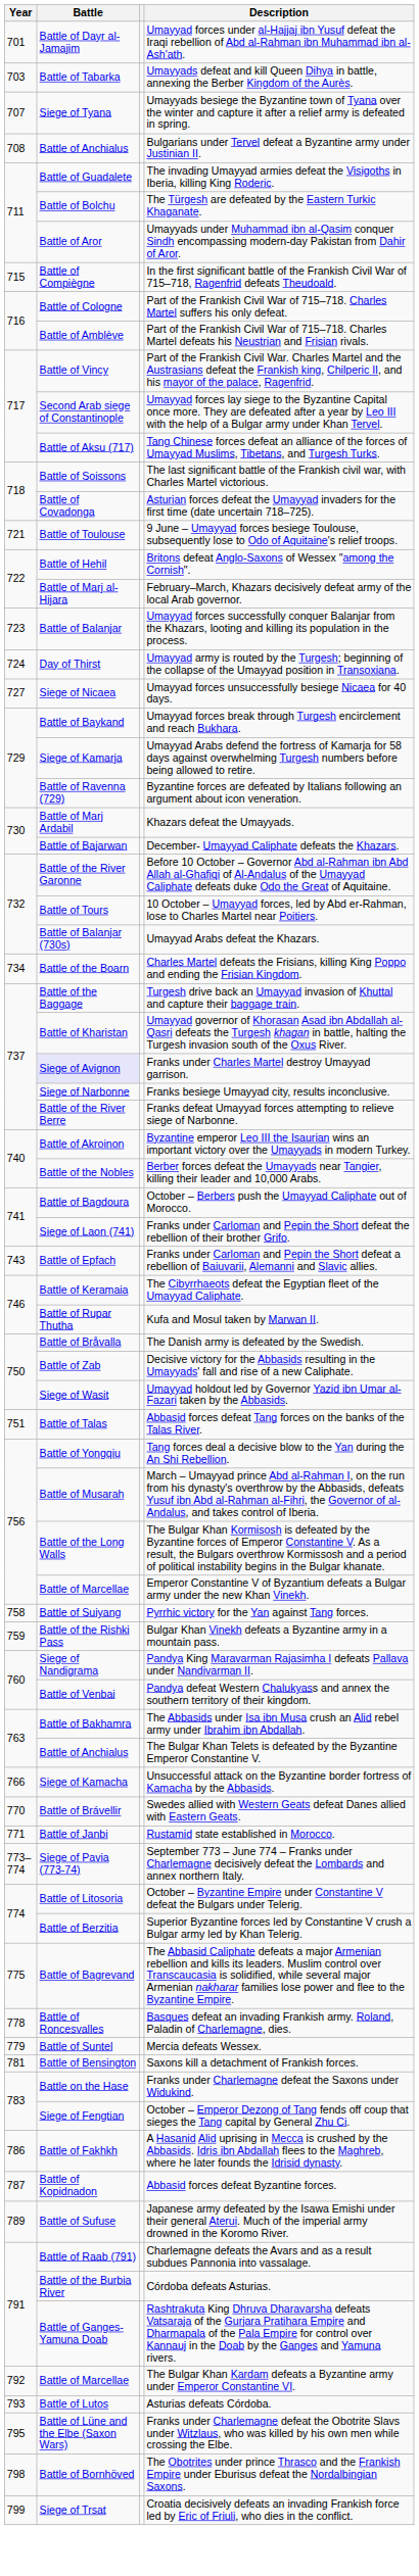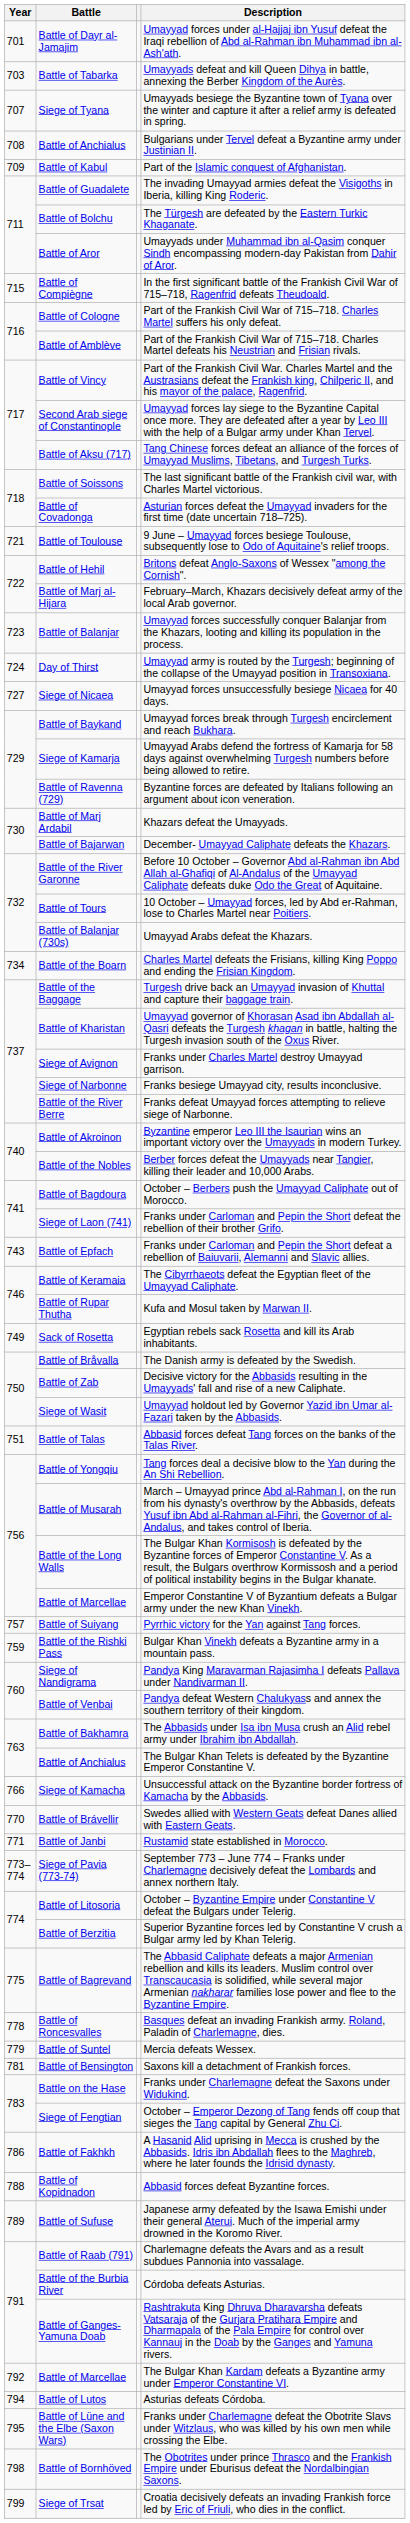 <table class="wikitable sortable">
 <tr>
 <th class="unsortable">Year</th>
 <th class="unsortable">Battle</th>
 <th></th>
 <th class="unsortable">Description</th>
 </tr>
 <tr>
 <td>701</td>
 <td><a href='#'>Battle of Dayr al-Jamajim</a></td>
 <td></td>
 <td><a href='#'>Umayyad</a> forces under <a href='#'>al-Hajjaj ibn Yusuf</a> defeat the Iraqi rebellion of <a href='#'>Abd al-Rahman ibn Muhammad ibn al-Ash'ath</a>.</td>
 </tr>
 <tr>
 <td>703</td>
 <td><a href='#'>Battle of Tabarka</a></td>
 <td></td>
 <td><a href='#'>Umayyads</a> defeat and kill Queen <a href='#'>Dihya</a> in battle, annexing the Berber <a href='#'>Kingdom of the Aurès</a>.</td>
 </tr>
 <tr>
 <td>707</td>
 <td><a href='#'>Siege of Tyana</a></td>
 <td></td>
 <td>Umayyads besiege the Byzantine town of <a href='#'>Tyana</a> over the winter and capture it after a relief army is defeated in spring.</td>
 </tr>
 <tr>
 <td>708</td>
 <td><a href='#'>Battle of Anchialus</a></td>
 <td></td>
 <td>Bulgarians under <a href='#'>Tervel</a> defeat a Byzantine army under <a href='#'>Justinian II</a>.</td>
+</tr>
+<tr>
+<td>709</td>
+<td><a href='#'>Battle of Kabul</a></td>
+<td></td>
+<td>Part of the <a href='#'>Islamic conquest of Afghanistan</a>.</td>
 </tr>
 <tr>
 <td rowspan="3">711</td>
 <td><a href='#'>Battle of Guadalete</a></td>
 <td></td>
 <td>The invading Umayyad armies defeat the <a href='#'>Visigoths</a> in Iberia, killing King <a href='#'>Roderic</a>.</td>
 </tr>
 <tr>
 <td><a href='#'>Battle of Bolchu</a></td>
 <td></td>
 <td>The <a href='#'>Türgesh</a> are defeated by the <a href='#'>Eastern Turkic Khaganate</a>.</td>
 </tr>
 <tr>
 <td><a href='#'>Battle of Aror</a></td>
 <td></td>
 <td>Umayyads under <a href='#'>Muhammad ibn al-Qasim</a> conquer <a href='#'>Sindh</a> encompassing modern-day Pakistan from <a href='#'>Dahir of Aror</a>.</td>
 </tr>
 <tr>
 <td>715</td>
 <td><a href='#'>Battle of Compiègne</a></td>
 <td></td>
 <td>In the first significant battle of the Frankish Civil War of 715–718, <a href='#'>Ragenfrid</a> defeats <a href='#'>Theudoald</a>.</td>
 </tr>
 <tr>
 <td rowspan="2">716</td>
 <td><a href='#'>Battle of Cologne</a></td>
 <td></td>
 <td>Part of the Frankish Civil War of 715–718. <a href='#'>Charles Martel</a> suffers his only defeat.</td>
 </tr>
 <tr>
 <td><a href='#'>Battle of Amblève</a></td>
 <td></td>
 <td>Part of the Frankish Civil War of 715–718. Charles Martel defeats his <a href='#'>Neustrian</a> and <a href='#'>Frisian</a> rivals.</td>
 </tr>
 <tr>
 <td rowspan="3">717</td>
 <td><a href='#'>Battle of Vincy</a></td>
 <td></td>
 <td>Part of the Frankish Civil War. Charles Martel and the <a href='#'>Austrasians</a> defeat the <a href='#'>Frankish king</a>, <a href='#'>Chilperic II</a>, and his <a href='#'>mayor of the palace</a>, <a href='#'>Ragenfrid</a>.</td>
 </tr>
 <tr>
 <td><a href='#'>Second Arab siege of Constantinople</a></td>
 <td></td>
 <td><a href='#'>Umayyad</a> forces lay siege to the Byzantine Capital once more. They are defeated after a year by <a href='#'>Leo III</a> with the help of a Bulgar army under Khan <a href='#'>Tervel</a>.</td>
 </tr>
 <tr>
 <td><a href='#'>Battle of Aksu (717)</a></td>
 <td></td>
 <td><a href='#'>Tang Chinese</a> forces defeat an alliance of the forces of <a href='#'>Umayyad Muslims</a>, <a href='#'>Tibetans</a>, and <a href='#'>Turgesh Turks</a>.</td>
 </tr>
 <tr>
 <td rowspan="2">718</td>
 <td><a href='#'>Battle of Soissons</a></td>
 <td></td>
 <td>The last significant battle of the Frankish civil war, with Charles Martel victorious.</td>
 </tr>
 <tr>
 <td><a href='#'>Battle of Covadonga</a></td>
 <td></td>
 <td><a href='#'>Asturian</a> forces defeat the <a href='#'>Umayyad</a> invaders for the first time (date uncertain 718–725).</td>
 </tr>
 <tr>
 <td>721</td>
 <td><a href='#'>Battle of Toulouse</a></td>
 <td></td>
 <td>9 June – <a href='#'>Umayyad</a> forces besiege Toulouse, subsequently lose to <a href='#'>Odo of Aquitaine</a>'s relief troops.</td>
 </tr>
 <tr>
 <td rowspan="2">722</td>
 <td><a href='#'>Battle of Hehil</a></td>
 <td></td>
 <td><a href='#'>Britons</a> defeat <a href='#'>Anglo-Saxons</a> of Wessex "<a href='#'>among the Cornish</a>".</td>
 </tr>
 <tr>
 <td><a href='#'>Battle of Marj al-Hijara</a></td>
 <td></td>
 <td>February–March, Khazars decisively defeat army of the local Arab governor.</td>
 </tr>
 <tr>
 <td>723</td>
 <td><a href='#'>Battle of Balanjar</a></td>
 <td></td>
 <td><a href='#'>Umayyad</a> forces successfully conquer Balanjar from the Khazars, looting and killing its population in the process.</td>
 </tr>
 <tr>
 <td>724</td>
 <td><a href='#'>Day of Thirst</a></td>
 <td></td>
 <td><a href='#'>Umayyad</a> army is routed by the <a href='#'>Turgesh</a>; beginning of the collapse of the Umayyad position in <a href='#'>Transoxiana</a>.</td>
 </tr>
 <tr>
 <td>727</td>
 <td><a href='#'>Siege of Nicaea</a></td>
 <td></td>
 <td>Umayyad forces unsuccessfully besiege <a href='#'>Nicaea</a> for 40 days.</td>
 </tr>
 <tr>
 <td rowspan="3">729</td>
 <td><a href='#'>Battle of Baykand</a></td>
 <td></td>
 <td>Umayyad forces break through <a href='#'>Turgesh</a> encirclement and reach <a href='#'>Bukhara</a>.</td>
 </tr>
 <tr>
 <td><a href='#'>Siege of Kamarja</a></td>
 <td></td>
 <td>Umayyad Arabs defend the fortress of Kamarja for 58 days against overwhelming <a href='#'>Turgesh</a> numbers before being allowed to retire.</td>
 </tr>
 <tr>
 <td><a href='#'>Battle of Ravenna (729)</a></td>
 <td></td>
 <td>Byzantine forces are defeated by Italians following an argument about icon veneration.</td>
 </tr>
 <tr>
 <td rowspan="2">730</td>
 <td><a href='#'>Battle of Marj Ardabil</a></td>
 <td></td>
 <td>Khazars defeat the Umayyads.</td>
 </tr>
 <tr>
 <td><a href='#'>Battle of Bajarwan</a></td>
 <td></td>
 <td>December- <a href='#'>Umayyad Caliphate</a> defeats the <a href='#'>Khazars</a>.</td>
 </tr>
 <tr>
 <td rowspan="3">732</td>
 <td><a href='#'>Battle of the River Garonne</a></td>
 <td></td>
 <td>Before 10 October – Governor <a href='#'>Abd al-Rahman ibn Abd Allah al-Ghafiqi</a> of <a href='#'>Al-Andalus</a> of the <a href='#'>Umayyad Caliphate</a> defeats duke <a href='#'>Odo the Great</a> of Aquitaine.</td>
 </tr>
 <tr>
 <td><a href='#'>Battle of Tours</a></td>
 <td></td>
 <td>10 October – <a href='#'>Umayyad</a> forces, led by Abd er-Rahman, lose to Charles Martel near <a href='#'>Poitiers</a>.</td>
 </tr>
 <tr>
 <td><a href='#'>Battle of Balanjar (730s)</a></td>
 <td></td>
 <td>Umayyad Arabs defeat the Khazars.</td>
 </tr>
 <tr>
 <td>734</td>
 <td><a href='#'>Battle of the Boarn</a></td>
 <td></td>
 <td><a href='#'>Charles Martel</a> defeats the Frisians, killing King <a href='#'>Poppo</a> and ending the <a href='#'>Frisian Kingdom</a>.</td>
 </tr>
 <tr>
 <td rowspan="5">737</td>
 <td><a href='#'>Battle of the Baggage</a></td>
 <td></td>
 <td><a href='#'>Turgesh</a> drive back an <a href='#'>Umayyad</a> invasion of <a href='#'>Khuttal</a> and capture their <a href='#'>baggage train</a>.</td>
 </tr>
 <tr>
 <td><a href='#'>Battle of Kharistan</a></td>
 <td></td>
 <td><a href='#'>Umayyad</a> governor of <a href='#'>Khorasan</a> <a href='#'>Asad ibn Abdallah al-Qasri</a> defeats the <a href='#'>Turgesh</a> <em><a href='#'>khagan</a></em> in battle, halting the Turgesh invasion south of the <a href='#'>Oxus</a> River.</td>
 </tr>
 <tr>
-<td style="background: lavender;"><a href='#'>Siege of Avignon</a></td>
+<td><a href='#'>Siege of Avignon</a></td>
 <td></td>
 <td>Franks under <a href='#'>Charles Martel</a> destroy Umayyad garrison.</td>
 </tr>
 <tr>
 <td><a href='#'>Siege of Narbonne</a></td>
 <td></td>
 <td>Franks besiege Umayyad city, results inconclusive.</td>
 </tr>
 <tr>
 <td><a href='#'>Battle of the River Berre</a></td>
 <td></td>
 <td>Franks defeat Umayyad forces attempting to relieve siege of Narbonne.</td>
 </tr>
 <tr>
 <td rowspan="2">740</td>
 <td><a href='#'>Battle of Akroinon</a></td>
 <td></td>
 <td><a href='#'>Byzantine</a> emperor <a href='#'>Leo III the Isaurian</a> wins an important victory over the <a href='#'>Umayyads</a> in modern Turkey.</td>
 </tr>
 <tr>
 <td><a href='#'>Battle of the Nobles</a></td>
 <td></td>
 <td><a href='#'>Berber</a> forces defeat the <a href='#'>Umayyads</a> near <a href='#'>Tangier</a>, killing their leader and 10,000 Arabs.</td>
 </tr>
 <tr>
 <td rowspan="2">741</td>
 <td><a href='#'>Battle of Bagdoura</a></td>
 <td></td>
 <td>October – <a href='#'>Berbers</a> push the <a href='#'>Umayyad Caliphate</a> out of Morocco.</td>
 </tr>
 <tr>
 <td><a href='#'>Siege of Laon (741)</a></td>
 <td></td>
 <td>Franks under <a href='#'>Carloman</a> and <a href='#'>Pepin the Short</a> defeat the rebellion of their brother <a href='#'>Grifo</a>.</td>
 </tr>
 <tr>
 <td>743</td>
 <td><a href='#'>Battle of Epfach</a></td>
 <td></td>
 <td>Franks under <a href='#'>Carloman</a> and <a href='#'>Pepin the Short</a> defeat a rebellion of <a href='#'>Baiuvarii</a>, <a href='#'>Alemanni</a> and <a href='#'>Slavic</a> allies.</td>
 </tr>
 <tr>
 <td rowspan="2">746</td>
 <td><a href='#'>Battle of Keramaia</a></td>
 <td></td>
 <td>The <a href='#'>Cibyrrhaeots</a> defeat the Egyptian fleet of the <a href='#'>Umayyad Caliphate</a>.</td>
 </tr>
 <tr>
 <td><a href='#'>Battle of Rupar Thutha</a></td>
 <td></td>
 <td>Kufa and Mosul taken by <a href='#'>Marwan II</a>.</td>
 </tr>
 <tr>
+<td>749</td>
+<td><a href='#'>Sack of Rosetta</a></td>
+<td></td>
+<td>Egyptian rebels sack <a href='#'>Rosetta</a> and kill its Arab inhabitants.</td>
+</tr>
+<tr>
 <td rowspan="3">750</td>
 <td><a href='#'>Battle of Bråvalla</a></td>
 <td></td>
 <td>The Danish army is defeated by the Swedish.</td>
 </tr>
 <tr>
 <td><a href='#'>Battle of Zab</a></td>
 <td></td>
 <td>Decisive victory for the <a href='#'>Abbasids</a> resulting in the <a href='#'>Umayyads</a>' fall and rise of a new Caliphate.</td>
 </tr>
 <tr>
 <td><a href='#'>Siege of Wasit</a></td>
 <td></td>
 <td><a href='#'>Umayyad</a> holdout led by Governor <a href='#'>Yazid ibn Umar al-Fazari</a> taken by the <a href='#'>Abbasids</a>.</td>
 </tr>
 <tr>
 <td>751</td>
 <td><a href='#'>Battle of Talas</a></td>
 <td></td>
 <td><a href='#'>Abbasid</a> forces defeat <a href='#'>Tang</a> forces on the banks of the <a href='#'>Talas River</a>.</td>
 </tr>
 <tr>
 <td rowspan="4">756</td>
 <td><a href='#'>Battle of Yongqiu</a></td>
 <td></td>
 <td><a href='#'>Tang</a> forces deal a decisive blow to the <a href='#'>Yan</a> during the <a href='#'>An Shi Rebellion</a>.</td>
 </tr>
 <tr>
 <td><a href='#'>Battle of Musarah</a></td>
 <td></td>
 <td>March – Umayyad prince <a href='#'>Abd al-Rahman I</a>, on the run from his dynasty's overthrow by the Abbasids, defeats <a href='#'>Yusuf ibn Abd al-Rahman al-Fihri</a>, the <a href='#'>Governor of al-Andalus</a>, and takes control of Iberia.</td>
 </tr>
 <tr>
 <td><a href='#'>Battle of the Long Walls</a></td>
 <td></td>
 <td>The Bulgar Khan <a href='#'>Kormisosh</a> is defeated by the Byzantine forces of Emperor <a href='#'>Constantine V</a>. As a result, the Bulgars overthrow Kormissosh and a period of political instability begins in the Bulgar khanate.</td>
 </tr>
 <tr>
 <td><a href='#'>Battle of Marcellae</a></td>
 <td></td>
 <td>Emperor Constantine V of Byzantium defeats a Bulgar army under the new Khan <a href='#'>Vinekh</a>.</td>
 </tr>
 <tr>
-<td>758</td>
+<td>757</td>
 <td><a href='#'>Battle of Suiyang</a></td>
 <td></td>
 <td><a href='#'>Pyrrhic victory</a> for the <a href='#'>Yan</a> against <a href='#'>Tang</a> forces.</td>
 </tr>
 <tr>
 <td>759</td>
 <td><a href='#'>Battle of the Rishki Pass</a></td>
 <td></td>
 <td>Bulgar Khan <a href='#'>Vinekh</a> defeats a Byzantine army in a mountain pass.</td>
 </tr>
 <tr>
 <td rowspan="2">760</td>
 <td><a href='#'>Siege of Nandigrama</a></td>
 <td></td>
 <td><a href='#'>Pandya</a> King <a href='#'>Maravarman Rajasimha I</a> defeats <a href='#'>Pallava</a> under <a href='#'>Nandivarman II</a>.</td>
 </tr>
 <tr>
 <td><a href='#'>Battle of Venbai</a></td>
 <td></td>
 <td><a href='#'>Pandya</a> defeat Western <a href='#'>Chalukyas</a>s and annex the southern territory of their kingdom.</td>
 </tr>
 <tr>
 <td rowspan="2">763</td>
 <td><a href='#'>Battle of Bakhamra</a></td>
 <td></td>
 <td>The <a href='#'>Abbasids</a> under <a href='#'>Isa ibn Musa</a> crush an <a href='#'>Alid</a> rebel army under <a href='#'>Ibrahim ibn Abdallah</a>.</td>
 </tr>
 <tr>
 <td><a href='#'>Battle of Anchialus</a></td>
 <td></td>
 <td>The Bulgar Khan Telets is defeated by the Byzantine Emperor Constantine V.</td>
 </tr>
 <tr>
 <td>766</td>
 <td><a href='#'>Siege of Kamacha</a></td>
 <td></td>
 <td>Unsuccessful attack on the Byzantine border fortress of <a href='#'>Kamacha</a> by the <a href='#'>Abbasids</a>.</td>
 </tr>
 <tr>
 <td>770</td>
 <td><a href='#'>Battle of Brávellir</a></td>
 <td></td>
 <td>Swedes allied with <a href='#'>Western Geats</a> defeat Danes allied with <a href='#'>Eastern Geats</a>.</td>
 </tr>
 <tr>
 <td>771</td>
 <td><a href='#'>Battle of Janbi</a></td>
 <td></td>
 <td><a href='#'>Rustamid</a> state established in <a href='#'>Morocco</a>.</td>
 </tr>
 <tr>
 <td>773–774</td>
 <td><a href='#'>Siege of Pavia (773-74)</a></td>
 <td></td>
 <td>September 773 – June 774 – Franks under <a href='#'>Charlemagne</a> decisively defeat the <a href='#'>Lombards</a> and annex northern Italy.</td>
 </tr>
 <tr>
 <td rowspan="2">774</td>
 <td><a href='#'>Battle of Litosoria</a></td>
 <td></td>
 <td>October – <a href='#'>Byzantine Empire</a> under <a href='#'>Constantine V</a> defeat the Bulgars under Telerig.</td>
 </tr>
 <tr>
 <td><a href='#'>Battle of Berzitia</a></td>
 <td></td>
 <td>Superior Byzantine forces led by Constantine V crush a Bulgar army led by Khan Telerig.</td>
 </tr>
 <tr>
 <td>775</td>
 <td><a href='#'>Battle of Bagrevand</a></td>
 <td></td>
 <td>The <a href='#'>Abbasid Caliphate</a> defeats a major <a href='#'>Armenian</a> rebellion and kills its leaders. Muslim control over <a href='#'>Transcaucasia</a> is solidified, while several major Armenian <em><a href='#'>nakharar</a></em> families lose power and flee to the <a href='#'>Byzantine Empire</a>.</td>
 </tr>
 <tr>
 <td>778</td>
 <td><a href='#'>Battle of Roncesvalles</a></td>
 <td></td>
 <td><a href='#'>Basques</a> defeat an invading Frankish army. <a href='#'>Roland</a>, Paladin of <a href='#'>Charlemagne</a>, dies.</td>
 </tr>
 <tr>
 <td>779</td>
 <td><a href='#'>Battle of Suntel</a></td>
 <td></td>
 <td>Mercia defeats Wessex.</td>
 </tr>
 <tr>
 <td>781</td>
 <td><a href='#'>Battle of Bensington</a></td>
 <td></td>
 <td>Saxons kill a detachment of Frankish forces.</td>
 </tr>
 <tr>
 <td rowspan="2">783</td>
 <td><a href='#'>Battle on the Hase</a></td>
 <td></td>
 <td>Franks under <a href='#'>Charlemagne</a> defeat the Saxons under <a href='#'>Widukind</a>.</td>
 </tr>
 <tr>
 <td><a href='#'>Siege of Fengtian</a></td>
 <td></td>
 <td>October – <a href='#'>Emperor Dezong of Tang</a> fends off coup that sieges the <a href='#'>Tang</a> capital by General <a href='#'>Zhu Ci</a>.</td>
 </tr>
 <tr>
 <td>786</td>
 <td><a href='#'>Battle of Fakhkh</a></td>
 <td></td>
 <td>A <a href='#'>Hasanid</a> <a href='#'>Alid</a> uprising in <a href='#'>Mecca</a> is crushed by the <a href='#'>Abbasids</a>. <a href='#'>Idris ibn Abdallah</a> flees to the <a href='#'>Maghreb</a>, where he later founds the <a href='#'>Idrisid dynasty</a>.</td>
 </tr>
 <tr>
-<td>787</td>
+<td>788</td>
 <td><a href='#'>Battle of Kopidnadon</a></td>
 <td></td>
 <td><a href='#'>Abbasid</a> forces defeat Byzantine forces.</td>
 </tr>
 <tr>
 <td>789</td>
 <td><a href='#'>Battle of Sufuse</a></td>
 <td></td>
 <td>Japanese army defeated by the Isawa Emishi under their general <a href='#'>Aterui</a>. Much of the imperial army drowned in the Koromo River.</td>
 </tr>
 <tr>
 <td rowspan="3">791</td>
 <td><a href='#'>Battle of Raab (791)</a></td>
 <td></td>
 <td>Charlemagne defeats the Avars and as a result subdues Pannonia into vassalage.</td>
 </tr>
 <tr>
 <td><a href='#'>Battle of the Burbia River</a></td>
 <td></td>
 <td>Córdoba defeats Asturias.</td>
 </tr>
 <tr>
 <td><a href='#'>Battle of Ganges-Yamuna Doab</a></td>
 <td></td>
 <td><a href='#'>Rashtrakuta</a> King <a href='#'>Dhruva Dharavarsha</a> defeats <a href='#'>Vatsaraja</a> of the <a href='#'>Gurjara Pratihara Empire</a> and <a href='#'>Dharmapala</a> of the <a href='#'>Pala Empire</a> for control over <a href='#'>Kannauj</a> in the <a href='#'>Doab</a> by the <a href='#'>Ganges</a> and <a href='#'>Yamuna</a> rivers.</td>
 </tr>
 <tr>
 <td>792</td>
 <td><a href='#'>Battle of Marcellae</a></td>
 <td></td>
 <td>The Bulgar Khan <a href='#'>Kardam</a> defeats a Byzantine army under <a href='#'>Emperor Constantine VI</a>.</td>
 </tr>
 <tr>
-<td>793</td>
+<td>794</td>
 <td><a href='#'>Battle of Lutos</a></td>
 <td></td>
 <td>Asturias defeats Córdoba.</td>
 </tr>
 <tr>
 <td>795</td>
 <td><a href='#'>Battle of Lüne and the Elbe (Saxon Wars)</a></td>
 <td></td>
 <td>Franks under <a href='#'>Charlemagne</a> defeat the Obotrite Slavs under <a href='#'>Witzlaus</a>, who was killed by his own men while crossing the Elbe.</td>
 </tr>
 <tr>
 <td>798</td>
 <td><a href='#'>Battle of Bornhöved</a></td>
 <td></td>
 <td>The <a href='#'>Obotrites</a> under prince <a href='#'>Thrasco</a> and the <a href='#'>Frankish Empire</a> under Eburisus defeat the <a href='#'>Nordalbingian</a> <a href='#'>Saxons</a>.</td>
 </tr>
 <tr>
 <td>799</td>
 <td><a href='#'>Siege of Trsat</a></td>
 <td></td>
 <td>Croatia decisively defeats an invading Frankish force led by <a href='#'>Eric of Friuli</a>, who dies in the conflict.</td>
 </tr>
 </table>
